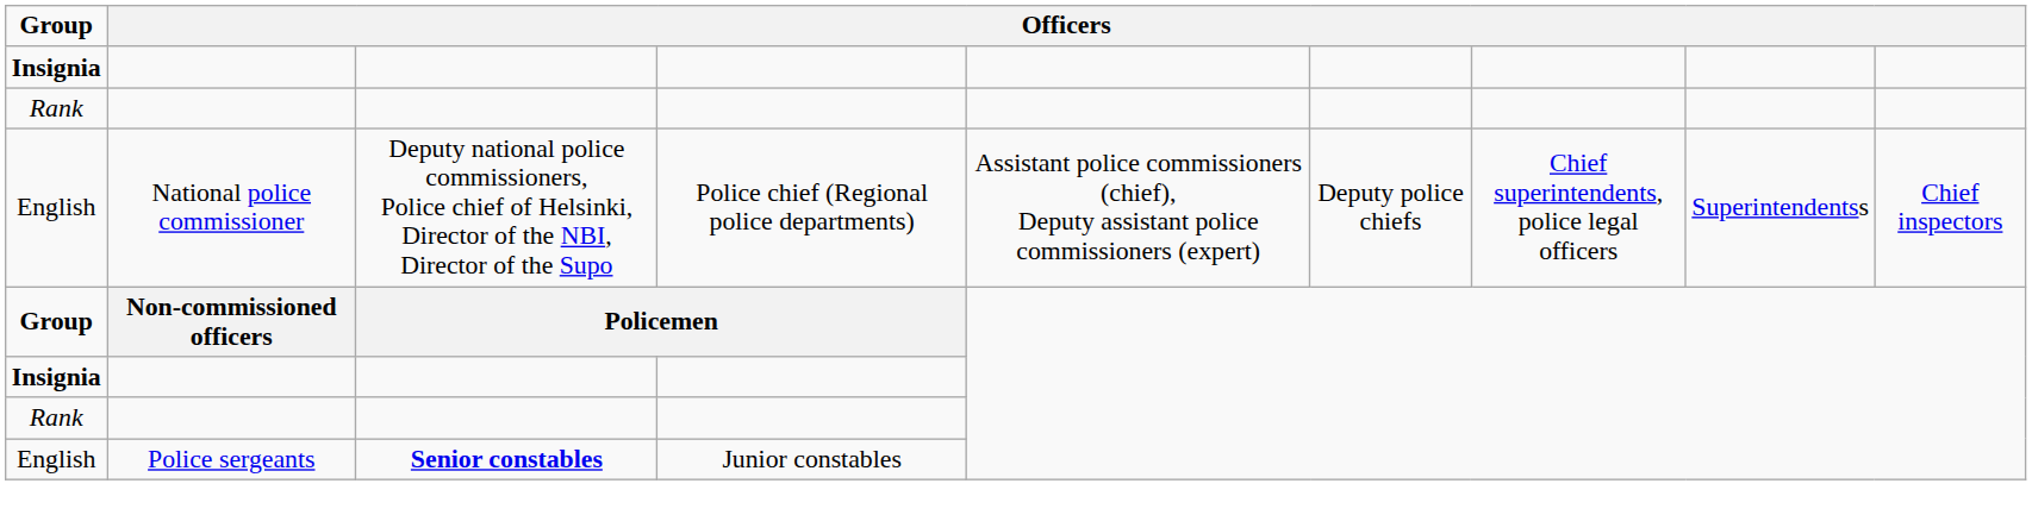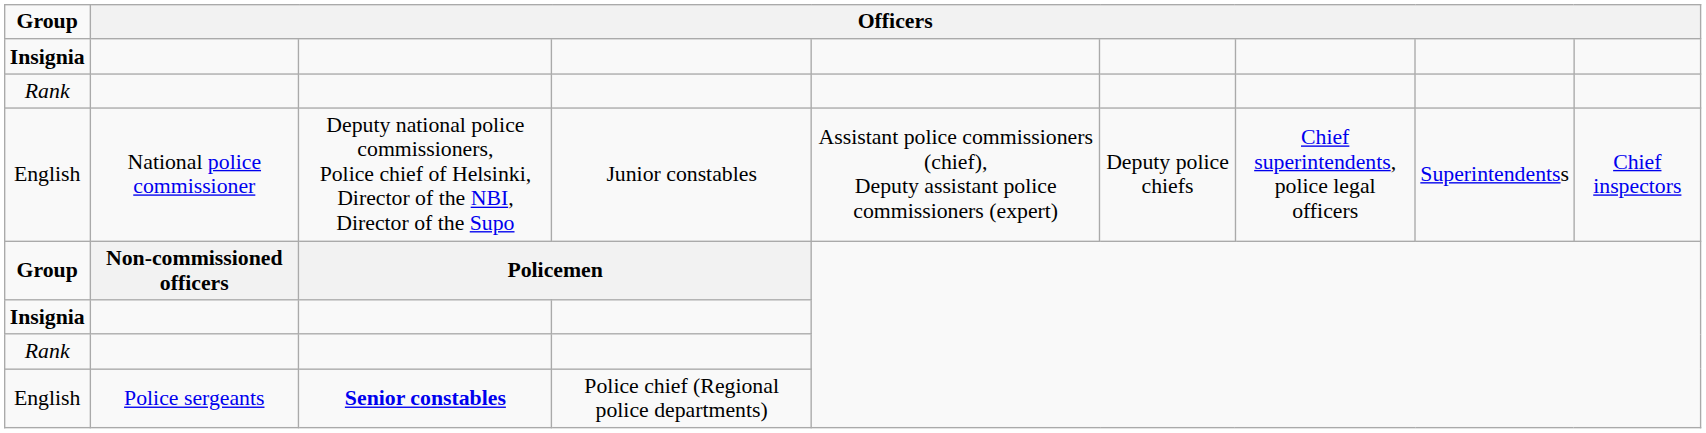 <table class="wikitable" style="text-align:center">
 <tr>
 <td><strong>Group</strong></td>
 <th colspan=9>Officers</th>
 </tr>
 <tr>
 <td><strong>Insignia</strong></td>
 <td></td>
 <td></td>
 <td></td>
 <td></td>
 <td></td>
 <td></td>
 <td></td>
 <td></td>
 </tr>
 <tr>
 <td><em>Rank</em></td>
 <td><br></td>
 <td><br></td>
 <td><br></td>
 <td><br></td>
 <td><br></td>
 <td><br></td>
 <td><br></td>
 <td><br></td>
 </tr>
 <tr>
 <td>English</td>
 <td>National <a href='#'>police commissioner</a></td>
 <td>Deputy national police commissioners,<br>Police chief of Helsinki,<br>Director of the <a href='#'>NBI</a>,<br>Director of the <a href='#'>Supo</a></td>
-<td>Police chief (Regional police departments)</td>
+<td>Junior constables</td>
 <td>Assistant police commissioners (chief), <br>Deputy assistant police commissioners (expert)</td>
 <td>Deputy police chiefs</td>
 <td><a href='#'>Chief superintendents</a>,<br>police legal officers</td>
 <td><a href='#'>Superintendents</a>s</td>
 <td><a href='#'>Chief inspectors</a></td>
 </tr>
 <tr>
 <td><strong>Group</strong></td>
 <th colspan=1>Non-commissioned officers</th>
 <th colspan=2>Policemen</th>
 </tr>
 <tr>
 <td><strong>Insignia</strong></td>
 <td></td>
 <td></td>
 <td></td>
 </tr>
 <tr>
 <td><em>Rank</em></td>
 <td><br></td>
 <td><br></td>
 <td><br></td>
 </tr>
 <tr>
 <td>English</td>
 <td><a href='#'>Police sergeants</a></td>
 <td><strong><a href='#'>Senior constables</a></strong></td>
-<td>Junior constables</td>
+<td>Police chief (Regional police departments)</td>
 </tr>
 </table>
